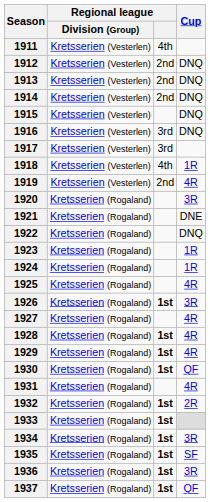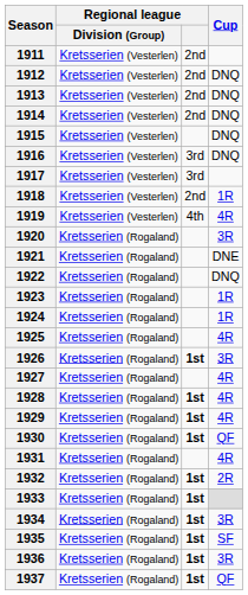 <table class="wikitable sortable plainrowheaders" style="text-align: center;">
 <tr>
 <th scope=col rowspan="2">Season</th>
 <th scope=col colspan="2" class=unsortable>Regional league</th>
 <th scope=col rowspan="2"><a href='#'>Cup</a></th>
 </tr>
 <tr>
 <th>Division <small>(Group)</small></th>
 <th></th>
 </tr>
 <tr>
 <th scope="row">1911</th>
 <td><a href='#'>Kretsserien</a> <small>(Vesterlen)</small></td>
-<td>4th</td>
+<td>2nd</td>
 <td></td>
 </tr>
 <tr>
 <th scope="row">1912</th>
 <td><a href='#'>Kretsserien</a> <small>(Vesterlen)</small></td>
 <td>2nd</td>
 <td>DNQ</td>
 </tr>
 <tr>
 <th scope="row">1913</th>
 <td><a href='#'>Kretsserien</a> <small>(Vesterlen)</small></td>
 <td>2nd</td>
 <td>DNQ</td>
 </tr>
 <tr>
 <th scope="row">1914</th>
 <td><a href='#'>Kretsserien</a> <small>(Vesterlen)</small></td>
 <td>2nd</td>
 <td>DNQ</td>
 </tr>
 <tr>
 <th scope="row">1915</th>
 <td><a href='#'>Kretsserien</a> <small>(Vesterlen)</small></td>
 <td></td>
 <td>DNQ</td>
 </tr>
 <tr>
 <th scope="row">1916</th>
 <td><a href='#'>Kretsserien</a> <small>(Vesterlen)</small></td>
 <td>3rd</td>
 <td>DNQ</td>
 </tr>
 <tr>
 <th scope="row">1917</th>
 <td><a href='#'>Kretsserien</a> <small>(Vesterlen)</small></td>
 <td>3rd</td>
 <td></td>
 </tr>
 <tr>
 <th scope="row">1918</th>
 <td><a href='#'>Kretsserien</a> <small>(Vesterlen)</small></td>
-<td>4th</td>
+<td>2nd</td>
 <td><a href='#'>1R</a></td>
 </tr>
 <tr>
 <th scope="row">1919</th>
 <td><a href='#'>Kretsserien</a> <small>(Vesterlen)</small></td>
-<td>2nd</td>
+<td>4th</td>
 <td><a href='#'>4R</a></td>
 </tr>
 <tr>
 <th scope="row">1920</th>
 <td><a href='#'>Kretsserien</a> <small>(Rogaland)</small></td>
 <td></td>
 <td><a href='#'>3R</a></td>
 </tr>
 <tr>
 <th scope="row">1921</th>
 <td><a href='#'>Kretsserien</a> <small>(Rogaland)</small></td>
 <td></td>
 <td>DNE</td>
 </tr>
 <tr>
 <th scope="row">1922</th>
 <td><a href='#'>Kretsserien</a> <small>(Rogaland)</small></td>
 <td></td>
 <td>DNQ</td>
 </tr>
 <tr>
 <th scope="row">1923</th>
 <td><a href='#'>Kretsserien</a> <small>(Rogaland)</small></td>
 <td></td>
 <td><a href='#'>1R</a></td>
 </tr>
 <tr>
 <th scope="row">1924</th>
 <td><a href='#'>Kretsserien</a> <small>(Rogaland)</small></td>
 <td></td>
 <td><a href='#'>1R</a></td>
 </tr>
 <tr>
 <th scope="row">1925</th>
 <td><a href='#'>Kretsserien</a> <small>(Rogaland)</small></td>
 <td></td>
 <td><a href='#'>4R</a></td>
 </tr>
 <tr>
 <th scope="row">1926</th>
 <td><a href='#'>Kretsserien</a> <small>(Rogaland)</small></td>
 <td><strong>1st</strong></td>
 <td><a href='#'>3R</a></td>
 </tr>
 <tr>
 <th scope="row">1927</th>
 <td><a href='#'>Kretsserien</a> <small>(Rogaland)</small></td>
 <td></td>
 <td><a href='#'>4R</a></td>
 </tr>
 <tr>
 <th scope="row">1928</th>
 <td><a href='#'>Kretsserien</a> <small>(Rogaland)</small></td>
 <td><strong>1st</strong></td>
 <td><a href='#'>4R</a></td>
 </tr>
 <tr>
 <th scope="row">1929</th>
 <td><a href='#'>Kretsserien</a> <small>(Rogaland)</small></td>
 <td><strong>1st</strong></td>
 <td><a href='#'>4R</a></td>
 </tr>
 <tr>
 <th scope="row">1930</th>
 <td><a href='#'>Kretsserien</a> <small>(Rogaland)</small></td>
 <td><strong>1st</strong></td>
 <td><a href='#'>QF</a></td>
 </tr>
 <tr>
 <th scope="row">1931</th>
 <td><a href='#'>Kretsserien</a> <small>(Rogaland)</small></td>
 <td></td>
 <td><a href='#'>4R</a></td>
 </tr>
 <tr>
 <th scope="row">1932</th>
 <td><a href='#'>Kretsserien</a> <small>(Rogaland)</small></td>
 <td><strong>1st</strong></td>
 <td><a href='#'>2R</a></td>
 </tr>
 <tr>
 <th scope="row">1933</th>
 <td><a href='#'>Kretsserien</a> <small>(Rogaland)</small></td>
 <td><strong>1st</strong></td>
 <td bgcolor="#ddd"></td>
 </tr>
 <tr>
 <th scope="row">1934</th>
 <td><a href='#'>Kretsserien</a> <small>(Rogaland)</small></td>
 <td><strong>1st</strong></td>
 <td><a href='#'>3R</a></td>
 </tr>
 <tr>
 <th scope="row">1935</th>
 <td><a href='#'>Kretsserien</a> <small>(Rogaland)</small></td>
 <td><strong>1st</strong></td>
 <td><a href='#'>SF</a></td>
 </tr>
 <tr>
 <th scope="row">1936</th>
 <td><a href='#'>Kretsserien</a> <small>(Rogaland)</small></td>
 <td><strong>1st</strong></td>
 <td><a href='#'>3R</a></td>
 </tr>
 <tr>
 <th scope="row">1937</th>
 <td><a href='#'>Kretsserien</a> <small>(Rogaland)</small></td>
 <td><strong>1st</strong></td>
 <td><a href='#'>QF</a></td>
 </tr>
 </table>
